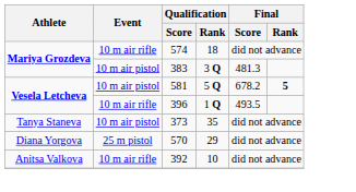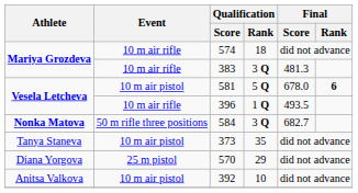 <table class="wikitable" style="font-size:90%; text-align:center;">
 <tr>
 <th rowspan="2">Athlete</th>
 <th rowspan="2">Event</th>
 <th colspan="2">Qualification</th>
 <th colspan="2">Final</th>
 </tr>
 <tr>
 <th>Score</th>
 <th>Rank</th>
 <th>Score</th>
 <th>Rank</th>
 </tr>
 <tr>
 <td rowspan=2><strong><a href='#'>Mariya Grozdeva</a></strong></td>
 <td><a href='#'>10 m air rifle</a></td>
 <td align="center">574</td>
 <td align="center">18</td>
 <td colspan="2"  align="center">did not advance</td>
 </tr>
 <tr>
-<td><a href='#'>10 m air pistol</a></td>
+<td><a href='#'>10 m air rifle</a></td>
 <td align="center">383</td>
 <td align="center">3 <strong>Q</strong></td>
 <td align="center">481.3</td>
 <td align="center"></td>
 </tr>
 <tr>
 <td rowspan=2><strong><a href='#'>Vesela Letcheva</a></strong></td>
 <td><a href='#'>10 m air pistol</a></td>
 <td align="center">581</td>
 <td align="center">5 <strong>Q</strong></td>
-<td align="center">678.2</td>
-<td align="center"><strong>5</strong></td>
+<td align="center">678.0</td>
+<td align="center"><strong>6</strong></td>
 </tr>
 <tr>
 <td><a href='#'>10 m air rifle</a></td>
 <td align="center">396</td>
 <td align="center">1 <strong>Q</strong></td>
 <td align="center">493.5</td>
+<td align="center"></td>
+</tr>
+<tr>
+<td><strong><a href='#'>Nonka Matova</a></strong></td>
+<td><a href='#'>50 m rifle three positions</a></td>
+<td align="center">584</td>
+<td align="center">3 <strong>Q</strong></td>
+<td align="center">682.7</td>
 <td align="center"></td>
 </tr>
 <tr>
 <td><a href='#'>Tanya Staneva</a></td>
 <td><a href='#'>10 m air pistol</a></td>
 <td align="center">373</td>
 <td align="center">35</td>
 <td colspan="2"  align="center">did not advance</td>
 </tr>
 <tr>
 <td><a href='#'>Diana Yorgova</a></td>
 <td><a href='#'>25 m pistol</a></td>
 <td align="center">570</td>
 <td align="center">29</td>
 <td colspan="2"  align="center">did not advance</td>
 </tr>
 <tr>
 <td><a href='#'>Anitsa Valkova</a></td>
-<td><a href='#'>10 m air rifle</a></td>
+<td><a href='#'>10 m air pistol</a></td>
 <td align="center">392</td>
 <td align="center">10</td>
 <td colspan="2"  align="center">did not advance</td>
 </tr>
 <tr>
 </tr>
 </table>
